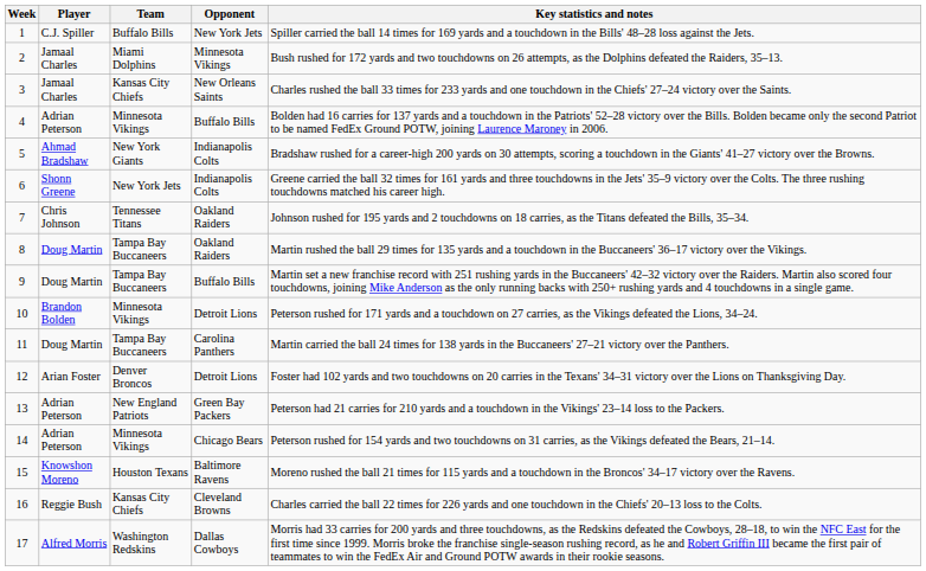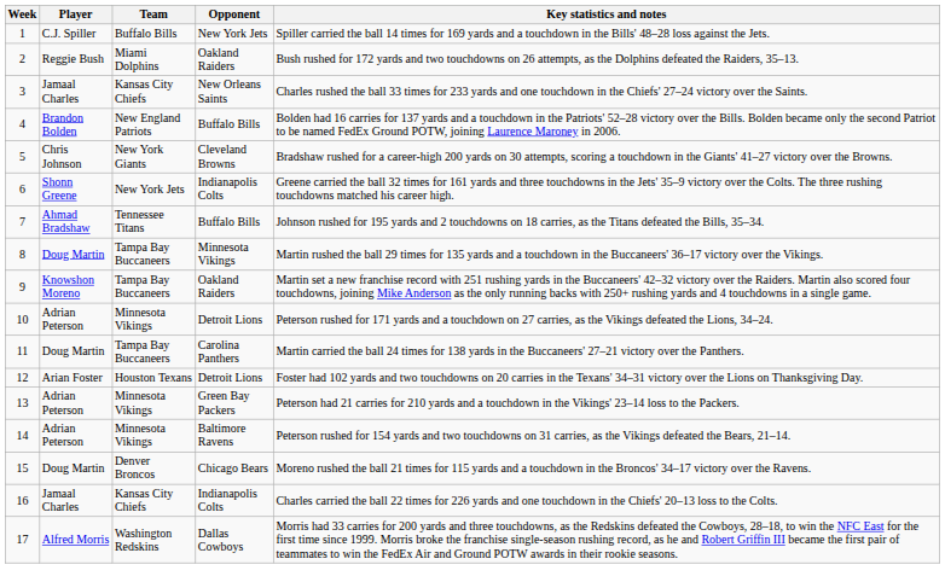 <table class="wikitable">
 <tr style="background:#efef;">
 <th>Week</th>
 <th>Player</th>
 <th>Team</th>
 <th>Opponent</th>
 <th>Key statistics and notes</th>
 </tr>
 <tr>
 <td align=center>1</td>
 <td>C.J. Spiller</td>
 <td>Buffalo Bills</td>
 <td>New York Jets</td>
 <td>Spiller carried the ball 14 times for 169 yards and a touchdown in the Bills' 48–28 loss against the Jets.</td>
 </tr>
 <tr>
 <td align=center>2</td>
-<td>Jamaal Charles</td>
+<td>Reggie Bush</td>
 <td>Miami Dolphins</td>
-<td>Minnesota Vikings</td>
+<td>Oakland Raiders</td>
 <td>Bush rushed for 172 yards and two touchdowns on 26 attempts, as the Dolphins defeated the Raiders, 35–13.</td>
 </tr>
 <tr>
 <td align=center>3</td>
 <td>Jamaal Charles</td>
 <td>Kansas City Chiefs</td>
 <td>New Orleans Saints</td>
 <td>Charles rushed the ball 33 times for 233 yards and one touchdown in the Chiefs' 27–24 victory over the Saints.</td>
 </tr>
 <tr>
 <td align=center>4</td>
-<td>Adrian Peterson</td>
-<td>Minnesota Vikings</td>
+<td><a href='#'>Brandon Bolden</a></td>
+<td>New England Patriots</td>
 <td>Buffalo Bills</td>
 <td>Bolden had 16 carries for 137 yards and a touchdown in the Patriots' 52–28 victory over the Bills. Bolden became only the second Patriot to be named FedEx Ground POTW, joining <a href='#'>Laurence Maroney</a> in 2006.</td>
 </tr>
 <tr>
 <td align=center>5</td>
-<td><a href='#'>Ahmad Bradshaw</a></td>
+<td>Chris Johnson</td>
 <td>New York Giants</td>
-<td>Indianapolis Colts</td>
+<td>Cleveland Browns</td>
 <td>Bradshaw rushed for a career-high 200 yards on 30 attempts, scoring a touchdown in the Giants' 41–27 victory over the Browns.</td>
 </tr>
 <tr>
 <td align=center>6</td>
 <td><a href='#'>Shonn Greene</a></td>
 <td>New York Jets</td>
 <td>Indianapolis Colts</td>
 <td>Greene carried the ball 32 times for 161 yards and three touchdowns in the Jets' 35–9 victory over the Colts. The three rushing touchdowns matched his career high.</td>
 </tr>
 <tr>
 <td align=center>7</td>
-<td>Chris Johnson</td>
+<td><a href='#'>Ahmad Bradshaw</a></td>
 <td>Tennessee Titans</td>
-<td>Oakland Raiders</td>
+<td>Buffalo Bills</td>
 <td>Johnson rushed for 195 yards and 2 touchdowns on 18 carries, as the Titans defeated the Bills, 35–34.</td>
 </tr>
 <tr>
 <td align=center>8</td>
 <td><a href='#'>Doug Martin</a></td>
 <td>Tampa Bay Buccaneers</td>
-<td>Oakland Raiders</td>
+<td>Minnesota Vikings</td>
 <td>Martin rushed the ball 29 times for 135 yards and a touchdown in the Buccaneers' 36–17 victory over the Vikings.</td>
 </tr>
 <tr>
 <td align=center>9</td>
-<td>Doug Martin</td>
+<td><a href='#'>Knowshon Moreno</a></td>
 <td>Tampa Bay Buccaneers</td>
-<td>Buffalo Bills</td>
+<td>Oakland Raiders</td>
 <td>Martin set a new franchise record with 251 rushing yards in the Buccaneers' 42–32 victory over the Raiders. Martin also scored four touchdowns, joining <a href='#'>Mike Anderson</a> as the only running backs with 250+ rushing yards and 4 touchdowns in a single game.</td>
 </tr>
 <tr>
 <td align=center>10</td>
-<td><a href='#'>Brandon Bolden</a></td>
+<td>Adrian Peterson</td>
 <td>Minnesota Vikings</td>
 <td>Detroit Lions</td>
 <td>Peterson rushed for 171 yards and a touchdown on 27 carries, as the Vikings defeated the Lions, 34–24.</td>
 </tr>
 <tr>
 <td align=center>11</td>
 <td>Doug Martin</td>
 <td>Tampa Bay Buccaneers</td>
 <td>Carolina Panthers</td>
 <td>Martin carried the ball 24 times for 138 yards in the Buccaneers' 27–21 victory over the Panthers.</td>
 </tr>
 <tr>
 <td align=center>12</td>
 <td>Arian Foster</td>
-<td>Denver Broncos</td>
+<td>Houston Texans</td>
 <td>Detroit Lions</td>
 <td>Foster had 102 yards and two touchdowns on 20 carries in the Texans' 34–31 victory over the Lions on Thanksgiving Day.</td>
 </tr>
 <tr>
 <td align=center>13</td>
 <td>Adrian Peterson</td>
-<td>New England Patriots</td>
+<td>Minnesota Vikings</td>
 <td>Green Bay Packers</td>
 <td>Peterson had 21 carries for 210 yards and a touchdown in the Vikings' 23–14 loss to the Packers.</td>
 </tr>
 <tr>
 <td align=center>14</td>
 <td>Adrian Peterson</td>
 <td>Minnesota Vikings</td>
-<td>Chicago Bears</td>
+<td>Baltimore Ravens</td>
 <td>Peterson rushed for 154 yards and two touchdowns on 31 carries, as the Vikings defeated the Bears, 21–14.</td>
 </tr>
 <tr>
 <td align=center>15</td>
-<td><a href='#'>Knowshon Moreno</a></td>
-<td>Houston Texans</td>
-<td>Baltimore Ravens</td>
+<td>Doug Martin</td>
+<td>Denver Broncos</td>
+<td>Chicago Bears</td>
 <td>Moreno rushed the ball 21 times for 115 yards and a touchdown in the Broncos' 34–17 victory over the Ravens.</td>
 </tr>
 <tr>
 <td align=center>16</td>
-<td>Reggie Bush</td>
+<td>Jamaal Charles</td>
 <td>Kansas City Chiefs</td>
-<td>Cleveland Browns</td>
+<td>Indianapolis Colts</td>
 <td>Charles carried the ball 22 times for 226 yards and one touchdown in the Chiefs' 20–13 loss to the Colts.</td>
 </tr>
 <tr>
 <td align=center>17</td>
 <td><a href='#'>Alfred Morris</a></td>
 <td>Washington Redskins</td>
 <td>Dallas Cowboys</td>
 <td>Morris had 33 carries for 200 yards and three touchdowns, as the Redskins defeated the Cowboys, 28–18, to win the <a href='#'>NFC East</a> for the first time since 1999. Morris broke the franchise single-season rushing record, as he and <a href='#'>Robert Griffin III</a> became the first pair of teammates to win the FedEx Air and Ground POTW awards in their rookie seasons.</td>
 </tr>
 </table>
